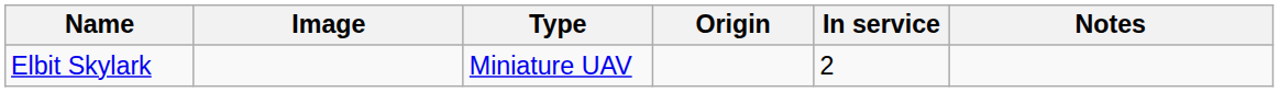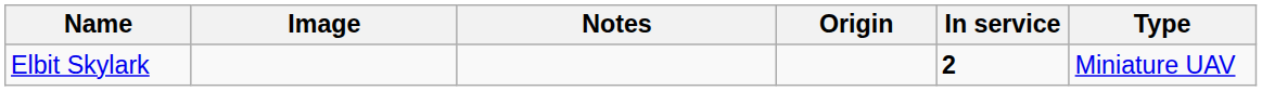 <table class="wikitable" style="width:90%;">
 <tr>
 <th width=14%>Name</th>
 <th width=20%>Image</th>
-<th width=14%>Type</th>
+<th width=24%>Notes</th>
 <th width=12%>Origin</th>
 <th width=10%>In service</th>
-<th width=24%>Notes</th>
+<th width=14%>Type</th>
 </tr>
 <tr>
 <td><a href='#'>Elbit Skylark</a></td>
 <td></td>
+<td></td>
+<td></td>
+<td><strong>2</strong></td>
 <td><a href='#'>Miniature UAV</a></td>
-<td></td>
-<td>2</td>
-<td></td>
 </tr>
 </table>
